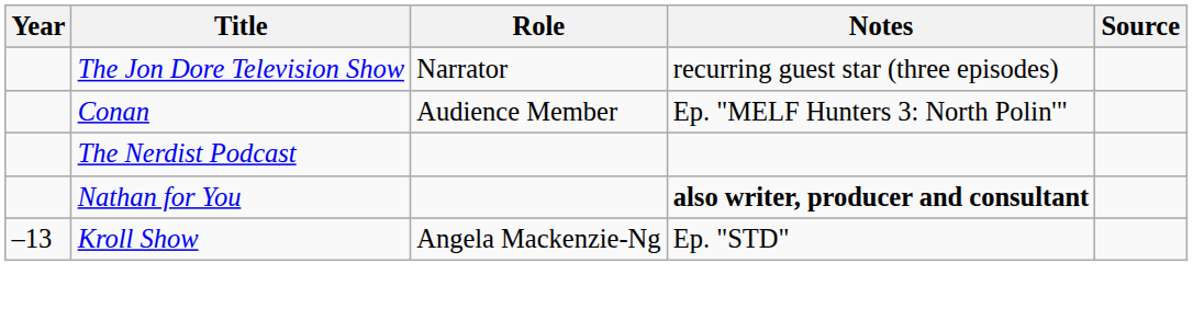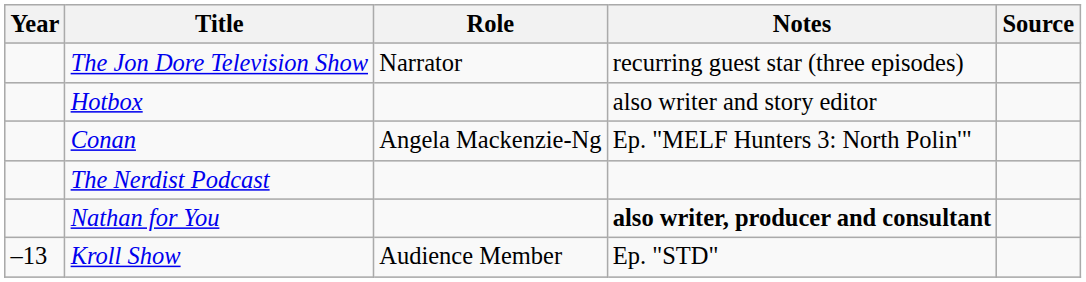 <table class="wikitable sortable plainrowheaders">
 <tr>
 <th>Year</th>
 <th>Title</th>
 <th>Role</th>
 <th class="unsortable">Notes</th>
 <th class="unsortable">Source</th>
 </tr>
 <tr>
 <td></td>
 <td data-sort-value="Jon Dore Television Show, The"><em><a href='#'>The Jon Dore Television Show</a></em></td>
 <td>Narrator</td>
 <td>recurring guest star (three episodes)</td>
 <td></td>
 </tr>
 <tr>
 <td></td>
+<td><em><a href='#'>Hotbox</a></em></td>
+<td></td>
+<td>also writer and story editor</td>
+<td></td>
+</tr>
+<tr>
+<td></td>
 <td><em><a href='#'>Conan</a></em></td>
-<td>Audience Member</td>
+<td>Angela Mackenzie-Ng</td>
 <td>Ep. "MELF Hunters 3: North Polin'"</td>
 <td></td>
 </tr>
 <tr>
 <td></td>
 <td data-sort-value="Nerdist Podcast, The"><em><a href='#'>The Nerdist Podcast</a></em></td>
 <td></td>
 <td></td>
 <td></td>
 </tr>
 <tr>
 <td></td>
 <td><em><a href='#'>Nathan for You</a></em></td>
 <td></td>
 <td><strong>also writer, producer and consultant</strong></td>
 <td></td>
 </tr>
 <tr>
 <td>–13</td>
 <td><em><a href='#'>Kroll Show</a></em></td>
-<td>Angela Mackenzie-Ng</td>
+<td>Audience Member</td>
 <td>Ep. "STD"</td>
 <td></td>
 </tr>
 </table>
